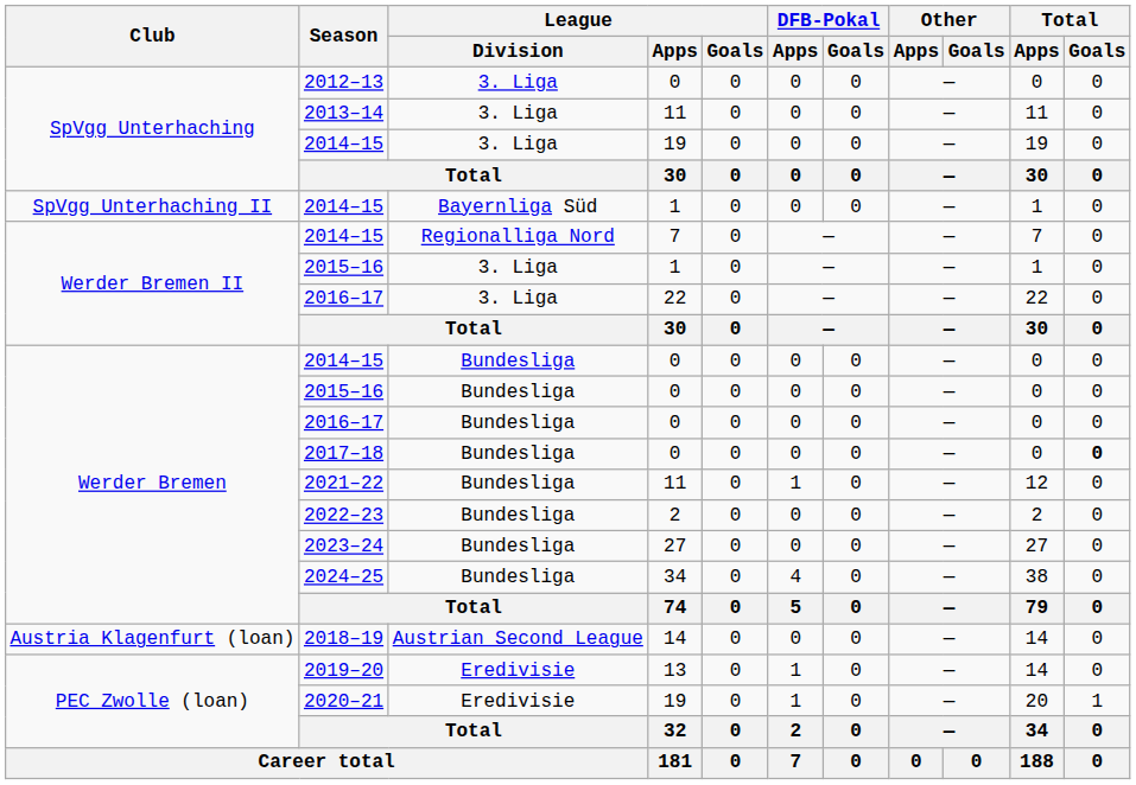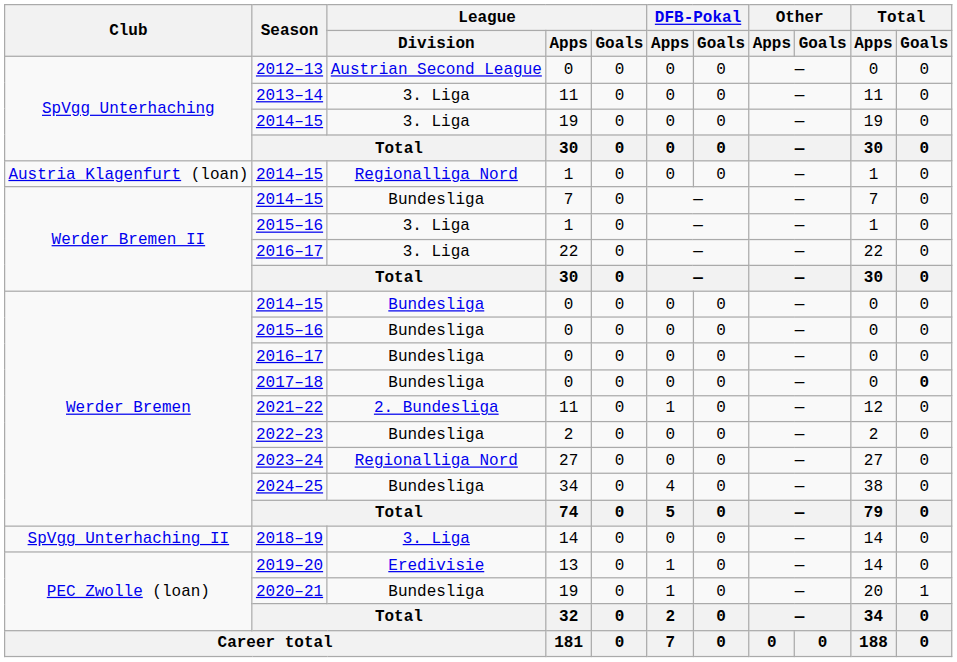 <table class="wikitable" style="text-align: center">
 <tr>
 <th rowspan="2">Club</th>
 <th rowspan="2">Season</th>
 <th colspan="3">League</th>
 <th colspan="2"><a href='#'>DFB-Pokal</a></th>
 <th colspan="2">Other</th>
 <th colspan="2">Total</th>
 </tr>
 <tr>
 <th>Division</th>
 <th>Apps</th>
 <th>Goals</th>
 <th>Apps</th>
 <th>Goals</th>
 <th>Apps</th>
 <th>Goals</th>
 <th>Apps</th>
 <th>Goals</th>
 </tr>
 <tr>
 <td rowspan="4"><a href='#'>SpVgg Unterhaching</a></td>
 <td><a href='#'>2012–13</a></td>
-<td><a href='#'>3. Liga</a></td>
+<td><a href='#'>Austrian Second League</a></td>
 <td>0</td>
 <td>0</td>
 <td>0</td>
 <td>0</td>
 <td colspan="2">—</td>
 <td>0</td>
 <td>0</td>
 </tr>
 <tr>
 <td><a href='#'>2013–14</a></td>
 <td>3. Liga</td>
 <td>11</td>
 <td>0</td>
 <td>0</td>
 <td>0</td>
 <td colspan="2">—</td>
 <td>11</td>
 <td>0</td>
 </tr>
 <tr>
 <td><a href='#'>2014–15</a></td>
 <td>3. Liga</td>
 <td>19</td>
 <td>0</td>
 <td>0</td>
 <td>0</td>
 <td colspan="2">—</td>
 <td>19</td>
 <td>0</td>
 </tr>
 <tr>
 <th colspan="2">Total</th>
 <th>30</th>
 <th>0</th>
 <th>0</th>
 <th>0</th>
 <th colspan="2">—</th>
 <th>30</th>
 <th>0</th>
 </tr>
 <tr>
-<td><a href='#'>SpVgg Unterhaching II</a></td>
+<td><a href='#'>Austria Klagenfurt</a> (loan)</td>
 <td><a href='#'>2014–15</a></td>
-<td><a href='#'>Bayernliga</a> Süd</td>
+<td><a href='#'>Regionalliga Nord</a></td>
 <td>1</td>
 <td>0</td>
 <td>0</td>
 <td>0</td>
 <td colspan="2">—</td>
 <td>1</td>
 <td>0</td>
 </tr>
 <tr>
 <td rowspan="4"><a href='#'>Werder Bremen II</a></td>
 <td><a href='#'>2014–15</a></td>
-<td><a href='#'>Regionalliga Nord</a></td>
+<td>Bundesliga</td>
 <td>7</td>
 <td>0</td>
 <td colspan="2">—</td>
 <td colspan="2">—</td>
 <td>7</td>
 <td>0</td>
 </tr>
 <tr>
 <td><a href='#'>2015–16</a></td>
 <td>3. Liga</td>
 <td>1</td>
 <td>0</td>
 <td colspan="2">—</td>
 <td colspan="2">—</td>
 <td>1</td>
 <td>0</td>
 </tr>
 <tr>
 <td><a href='#'>2016–17</a></td>
 <td>3. Liga</td>
 <td>22</td>
 <td>0</td>
 <td colspan="2">—</td>
 <td colspan="2">—</td>
 <td>22</td>
 <td>0</td>
 </tr>
 <tr>
 <th colspan="2">Total</th>
 <th>30</th>
 <th>0</th>
 <th colspan="2">—</th>
 <th colspan="2">—</th>
 <th>30</th>
 <th>0</th>
 </tr>
 <tr>
 <td rowspan="9"><a href='#'>Werder Bremen</a></td>
 <td><a href='#'>2014–15</a></td>
 <td><a href='#'>Bundesliga</a></td>
 <td>0</td>
 <td>0</td>
 <td>0</td>
 <td>0</td>
 <td colspan="2">—</td>
 <td>0</td>
 <td>0</td>
 </tr>
 <tr>
 <td><a href='#'>2015–16</a></td>
 <td>Bundesliga</td>
 <td>0</td>
 <td>0</td>
 <td>0</td>
 <td>0</td>
 <td colspan="2">—</td>
 <td>0</td>
 <td>0</td>
 </tr>
 <tr>
 <td><a href='#'>2016–17</a></td>
 <td>Bundesliga</td>
 <td>0</td>
 <td>0</td>
 <td>0</td>
 <td>0</td>
 <td colspan="2">—</td>
 <td>0</td>
 <td>0</td>
 </tr>
 <tr>
 <td><a href='#'>2017–18</a></td>
 <td>Bundesliga</td>
 <td>0</td>
 <td>0</td>
 <td>0</td>
 <td>0</td>
 <td colspan="2">—</td>
 <td>0</td>
 <td><strong>0</strong></td>
 </tr>
 <tr>
 <td><a href='#'>2021–22</a></td>
-<td>Bundesliga</td>
+<td><a href='#'>2. Bundesliga</a></td>
 <td>11</td>
 <td>0</td>
 <td>1</td>
 <td>0</td>
 <td colspan="2">—</td>
 <td>12</td>
 <td>0</td>
 </tr>
 <tr>
 <td><a href='#'>2022–23</a></td>
 <td>Bundesliga</td>
 <td>2</td>
 <td>0</td>
 <td>0</td>
 <td>0</td>
 <td colspan="2">—</td>
 <td>2</td>
 <td>0</td>
 </tr>
 <tr>
 <td><a href='#'>2023–24</a></td>
-<td>Bundesliga</td>
+<td><a href='#'>Regionalliga Nord</a></td>
 <td>27</td>
 <td>0</td>
 <td>0</td>
 <td>0</td>
 <td colspan="2">—</td>
 <td>27</td>
 <td>0</td>
 </tr>
 <tr>
 <td><a href='#'>2024–25</a></td>
 <td>Bundesliga</td>
 <td>34</td>
 <td>0</td>
 <td>4</td>
 <td>0</td>
 <td colspan="2">—</td>
 <td>38</td>
 <td>0</td>
 </tr>
 <tr>
 <th colspan="2">Total</th>
 <th>74</th>
 <th>0</th>
 <th>5</th>
 <th>0</th>
 <th colspan="2">—</th>
 <th>79</th>
 <th>0</th>
 </tr>
 <tr>
-<td><a href='#'>Austria Klagenfurt</a> (loan)</td>
+<td><a href='#'>SpVgg Unterhaching II</a></td>
 <td><a href='#'>2018–19</a></td>
-<td><a href='#'>Austrian Second League</a></td>
+<td><a href='#'>3. Liga</a></td>
 <td>14</td>
 <td>0</td>
 <td>0</td>
 <td>0</td>
 <td colspan="2">—</td>
 <td>14</td>
 <td>0</td>
 </tr>
 <tr>
 <td rowspan="3"><a href='#'>PEC Zwolle</a> (loan)</td>
 <td><a href='#'>2019–20</a></td>
 <td><a href='#'>Eredivisie</a></td>
 <td>13</td>
 <td>0</td>
 <td>1</td>
 <td>0</td>
 <td colspan="2">—</td>
 <td>14</td>
 <td>0</td>
 </tr>
 <tr>
 <td><a href='#'>2020–21</a></td>
-<td>Eredivisie</td>
+<td>Bundesliga</td>
 <td>19</td>
 <td>0</td>
 <td>1</td>
 <td>0</td>
 <td colspan="2">—</td>
 <td>20</td>
 <td>1</td>
 </tr>
 <tr>
 <th colspan="2">Total</th>
 <th>32</th>
 <th>0</th>
 <th>2</th>
 <th>0</th>
 <th colspan="2">—</th>
 <th>34</th>
 <th>0</th>
 </tr>
 <tr>
 <th colspan="3">Career total</th>
 <th>181</th>
 <th>0</th>
 <th>7</th>
 <th>0</th>
 <th>0</th>
 <th>0</th>
 <th>188</th>
 <th>0</th>
 </tr>
 </table>
